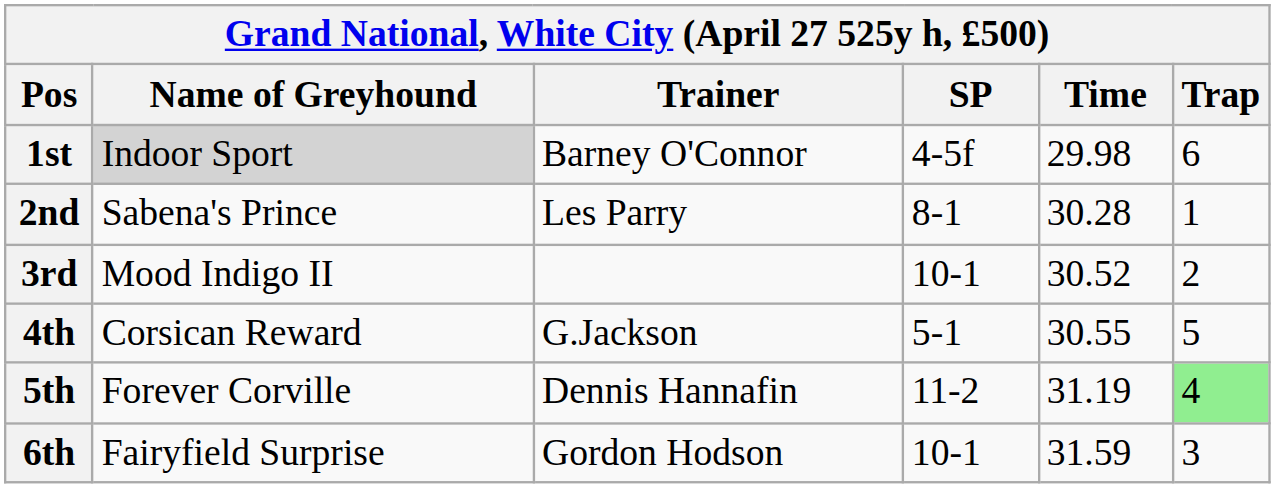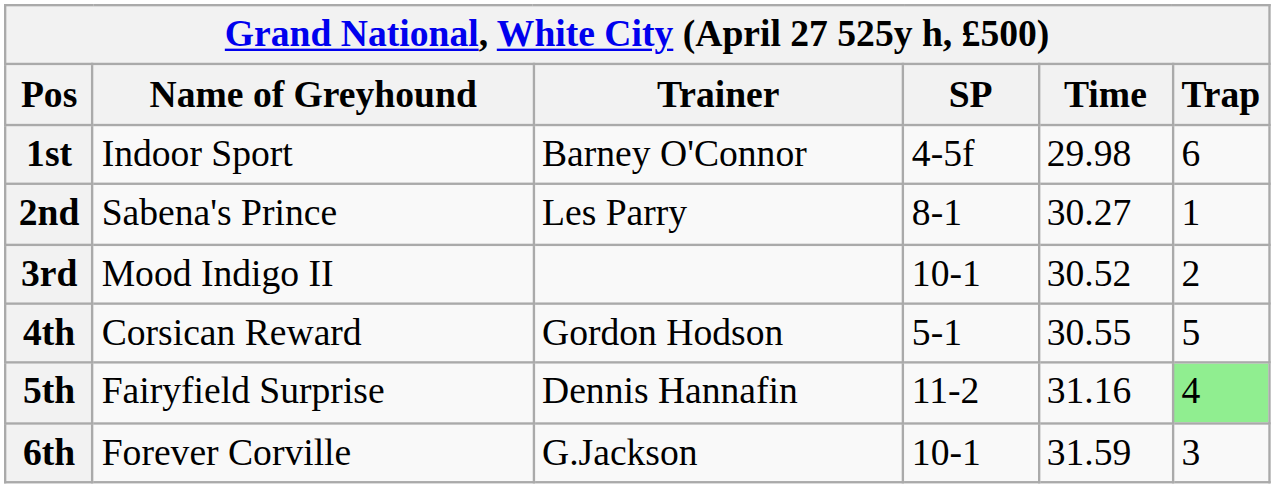 <table class="wikitable">
 <tr>
 <th colspan="6"><a href='#'>Grand National</a>, <a href='#'>White City</a> (April 27 525y h, £500)</th>
 </tr>
 <tr>
 <th width=30>Pos</th>
 <th width=180>Name of Greyhound</th>
 <th width=150>Trainer</th>
 <th width=50>SP</th>
 <th width=50>Time</th>
 <th width=30>Trap</th>
 </tr>
 <tr>
 <th>1st</th>
-<td style="background: lightgrey;">Indoor Sport</td>
+<td>Indoor Sport</td>
 <td>Barney O'Connor</td>
 <td>4-5f</td>
 <td>29.98</td>
 <td>6</td>
 </tr>
 <tr>
 <th>2nd</th>
 <td>Sabena's Prince</td>
 <td>Les Parry</td>
 <td>8-1</td>
-<td>30.28</td>
+<td>30.27</td>
 <td>1</td>
 </tr>
 <tr>
 <th>3rd</th>
 <td>Mood Indigo II</td>
 <td></td>
 <td>10-1</td>
 <td>30.52</td>
 <td>2</td>
 </tr>
 <tr>
 <th>4th</th>
 <td>Corsican Reward</td>
-<td>G.Jackson</td>
+<td>Gordon Hodson</td>
 <td>5-1</td>
 <td>30.55</td>
 <td>5</td>
 </tr>
 <tr>
 <th>5th</th>
-<td>Forever Corville</td>
+<td>Fairyfield Surprise</td>
 <td>Dennis Hannafin</td>
 <td>11-2</td>
-<td>31.19</td>
+<td>31.16</td>
 <td style="background: lightgreen;">4</td>
 </tr>
 <tr>
 <th>6th</th>
-<td>Fairyfield Surprise</td>
-<td>Gordon Hodson</td>
+<td>Forever Corville</td>
+<td>G.Jackson</td>
 <td>10-1</td>
 <td>31.59</td>
 <td>3</td>
 </tr>
 </table>
